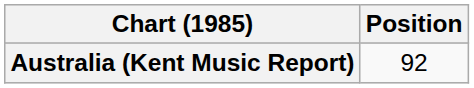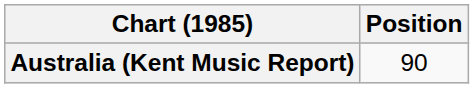 <table class="wikitable plainrowheaders" style="text-align:center">
 <tr>
 <th scope="col">Chart (1985)</th>
 <th scope="col">Position</th>
 </tr>
 <tr>
 <th scope="row">Australia (Kent Music Report)</th>
-<td>92</td>
+<td>90</td>
 </tr>
 </table>
